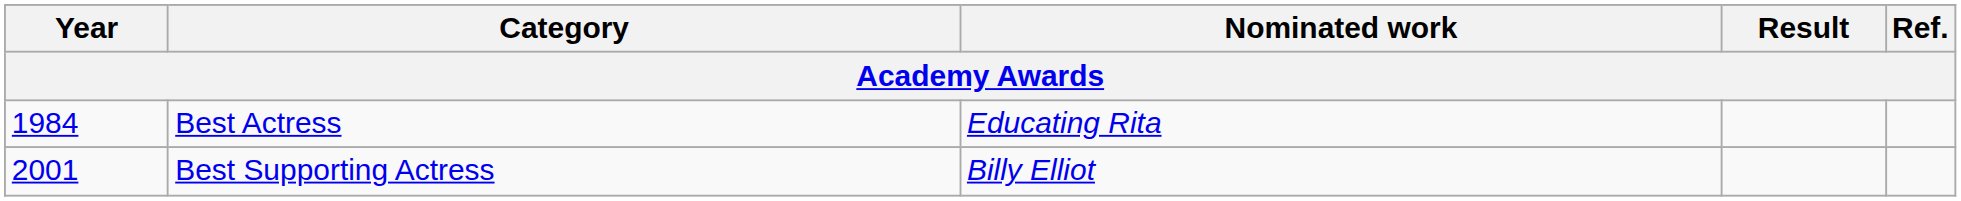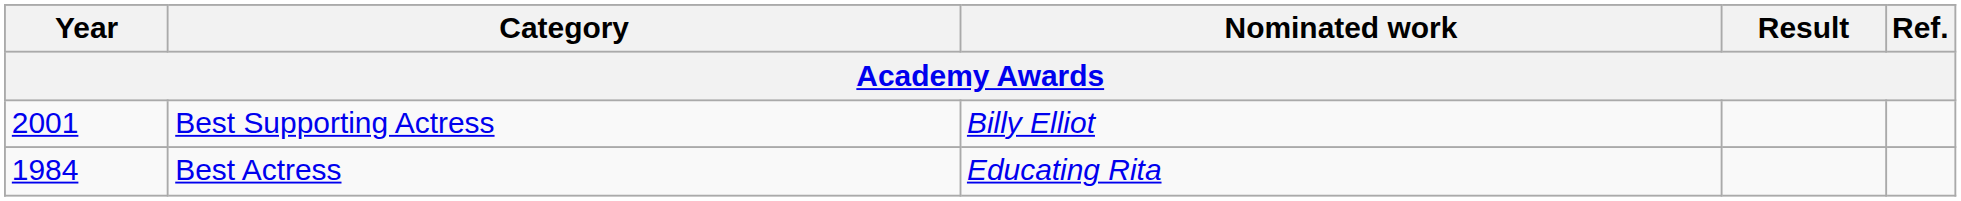 <table class="wikitable">
 <tr>
 <th scope="col" style="width:5em;">Year</th>
 <th scope="col" style="width:26em;">Category</th>
 <th scope="col" style="width:25em;">Nominated work</th>
 <th scope="col" style="width:5em;">Result</th>
 <th>Ref.</th>
 </tr>
 <tr>
 <th colspan="5"><a href='#'>Academy Awards</a></th>
 </tr>
 <tr>
+<td><a href='#'>2001</a></td>
+<td><a href='#'>Best Supporting Actress</a></td>
+<td><a href='#'><em>Billy Elliot</em></a></td>
+<td></td>
+<td></td>
+</tr>
+<tr>
 <td><a href='#'>1984</a></td>
 <td><a href='#'>Best Actress</a></td>
 <td><a href='#'><em>Educating Rita</em></a></td>
 <td></td>
 <td></td>
 </tr>
-<tr>
-<td><a href='#'>2001</a></td>
-<td><a href='#'>Best Supporting Actress</a></td>
-<td><a href='#'><em>Billy Elliot</em></a></td>
-<td></td>
-<td></td>
-</tr>
 </table>
